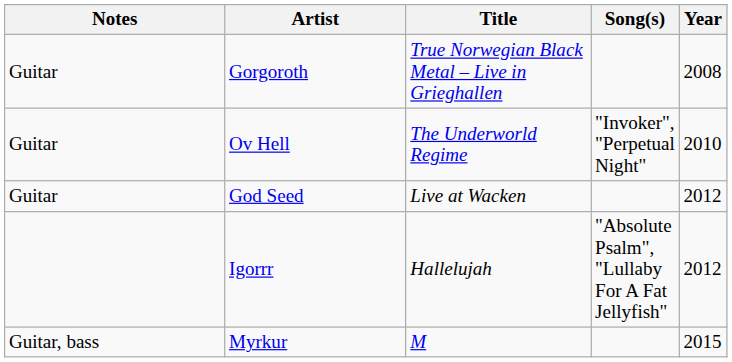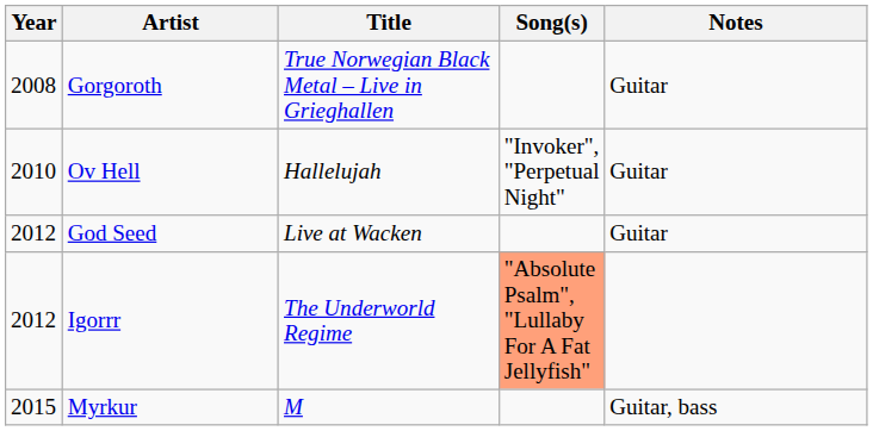 <table class="wikitable sortable">
 <tr>
-<th width="220">Notes</th>
+<th width="33">Year</th>
 <th width="170">Artist</th>
 <th width="170">Title</th>
 <th>Song(s)</th>
-<th width="33">Year</th>
+<th width="220">Notes</th>
 </tr>
 <tr>
-<td>Guitar</td>
+<td>2008</td>
 <td><a href='#'>Gorgoroth</a></td>
 <td><em><a href='#'>True Norwegian Black Metal – Live in Grieghallen</a></em></td>
 <td></td>
-<td>2008</td>
+<td>Guitar</td>
 </tr>
 <tr>
+<td>2010</td>
+<td><a href='#'>Ov Hell</a></td>
+<td><em>Hallelujah</em></td>
+<td>"Invoker", "Perpetual Night"</td>
 <td>Guitar</td>
-<td><a href='#'>Ov Hell</a></td>
-<td><em><a href='#'>The Underworld Regime</a></em></td>
-<td>"Invoker", "Perpetual Night"</td>
-<td>2010</td>
 </tr>
 <tr>
-<td>Guitar</td>
+<td>2012</td>
 <td><a href='#'>God Seed</a></td>
 <td><em>Live at Wacken</em></td>
 <td></td>
-<td>2012</td>
+<td>Guitar</td>
 </tr>
 <tr>
+<td>2012</td>
+<td><a href='#'>Igorrr</a></td>
+<td><em><a href='#'>The Underworld Regime</a></em></td>
+<td style="background: lightsalmon;">"Absolute Psalm", "Lullaby For A Fat Jellyfish"</td>
 <td></td>
-<td><a href='#'>Igorrr</a></td>
-<td><em>Hallelujah</em></td>
-<td>"Absolute Psalm", "Lullaby For A Fat Jellyfish"</td>
-<td>2012</td>
 </tr>
 <tr>
-<td>Guitar, bass</td>
+<td>2015</td>
 <td><a href='#'>Myrkur</a></td>
 <td><em><a href='#'>M</a></em></td>
 <td></td>
-<td>2015</td>
+<td>Guitar, bass</td>
 </tr>
 </table>
